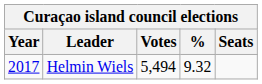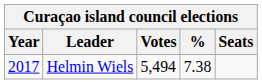 <table class="wikitable">
 <tr>
 <th colspan="5">Curaçao island council elections</th>
 </tr>
 <tr>
 <th>Year</th>
 <th>Leader</th>
 <th>Votes</th>
 <th>%</th>
 <th>Seats</th>
 </tr>
 <tr>
 <td><a href='#'>2017</a></td>
 <td><a href='#'>Helmin Wiels</a></td>
 <td>5,494</td>
-<td>9.32</td>
+<td>7.38</td>
 <td></td>
 </tr>
 </table>
